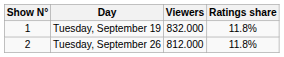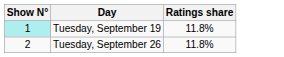 <table class="wikitable sortable centre" style="text-align:center; font-size:90%">
 <tr>
 <th>Show N°</th>
 <th>Day</th>
-<th>Viewers</th>
 <th>Ratings share</th>
 </tr>
 <tr>
-<td>1</td>
+<td style="background: paleturquoise;">1</td>
 <td>Tuesday, September 19</td>
-<td>832.000</td>
 <td>11.8%</td>
 </tr>
 <tr>
 <td>2</td>
 <td>Tuesday, September 26</td>
-<td>812.000</td>
 <td>11.8%</td>
 </tr>
 </table>
